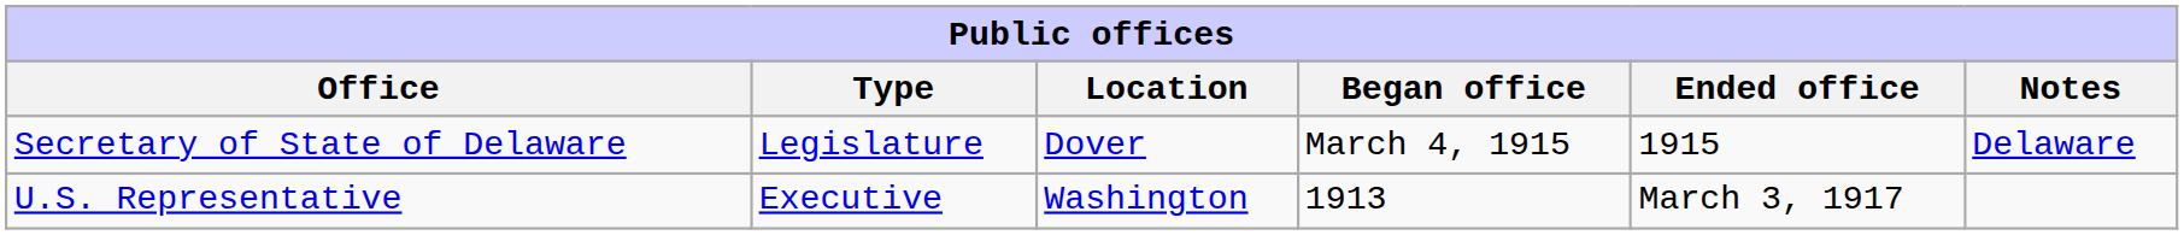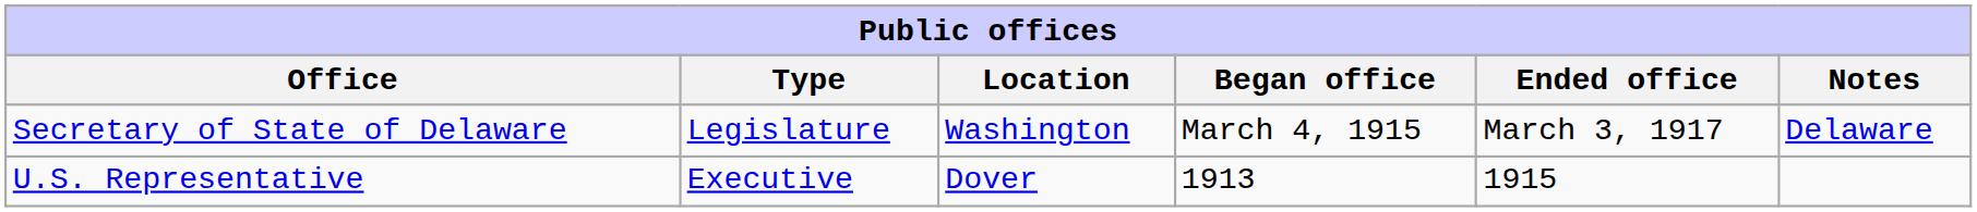 <table class=wikitable style="width: 94%" style="text-align: center;" align="center">
 <tr bgcolor=#cccccc>
 <th colspan=7 style="background: #ccccff;">Public offices</th>
 </tr>
 <tr>
 <th><strong>Office</strong></th>
 <th><strong>Type</strong></th>
 <th><strong>Location</strong></th>
 <th><strong>Began office</strong></th>
 <th><strong>Ended office</strong></th>
 <th><strong>Notes</strong></th>
 </tr>
 <tr>
 <td><a href='#'>Secretary of State of Delaware</a></td>
 <td><a href='#'>Legislature</a></td>
-<td><a href='#'>Dover</a></td>
+<td><a href='#'>Washington</a></td>
 <td>March 4, 1915</td>
-<td>1915</td>
+<td>March 3, 1917</td>
 <td><a href='#'>Delaware</a></td>
 </tr>
 <tr>
 <td><a href='#'>U.S. Representative</a></td>
 <td><a href='#'>Executive</a></td>
-<td><a href='#'>Washington</a></td>
+<td><a href='#'>Dover</a></td>
 <td>1913</td>
-<td>March 3, 1917</td>
+<td>1915</td>
 <td></td>
 </tr>
 </table>
